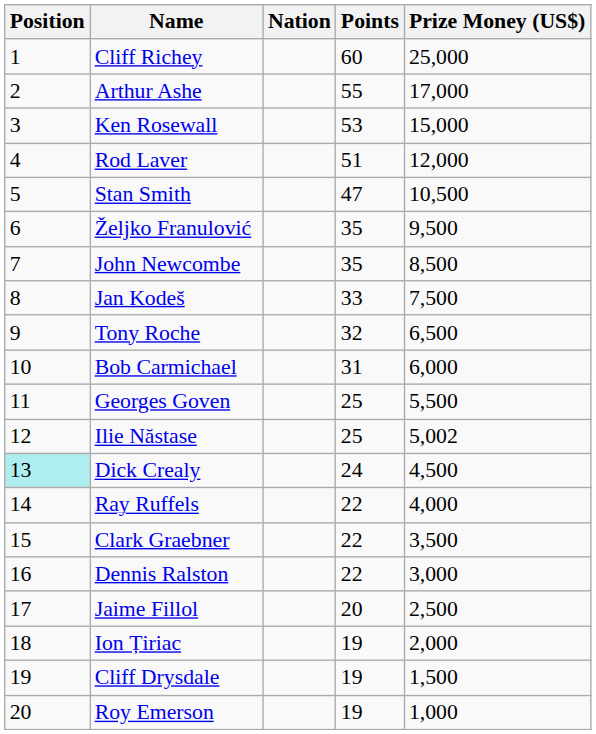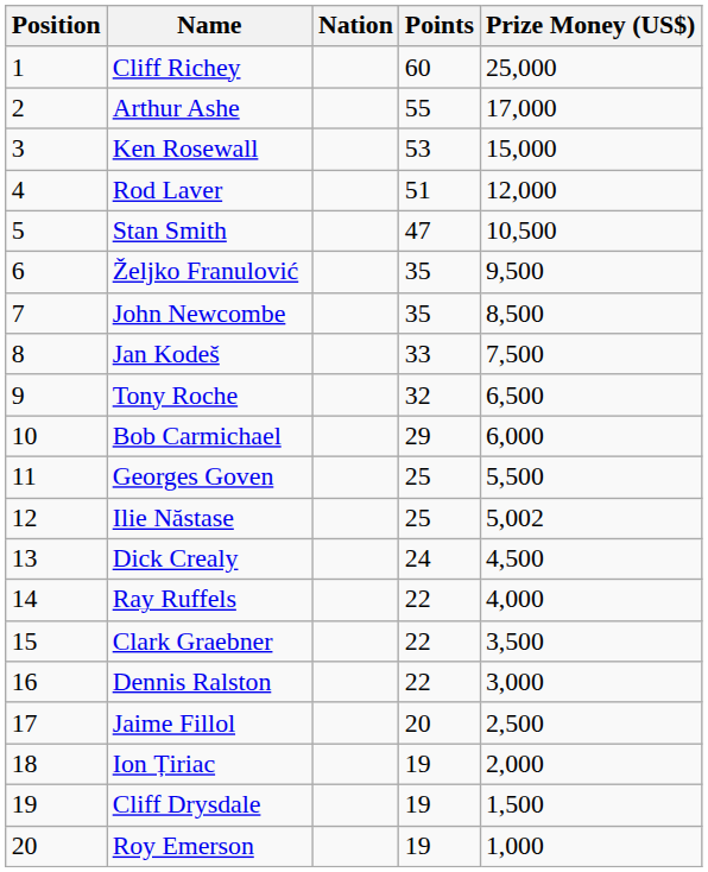 <table class="wikitable">
 <tr>
 <th>Position</th>
 <th width="120">Name</th>
 <th>Nation</th>
 <th>Points</th>
 <th>Prize Money (US$)</th>
 </tr>
 <tr>
 <td>1</td>
 <td><a href='#'>Cliff Richey</a></td>
 <td></td>
 <td>60</td>
 <td>25,000</td>
 </tr>
 <tr>
 <td>2</td>
 <td><a href='#'>Arthur Ashe</a></td>
 <td></td>
 <td>55</td>
 <td>17,000</td>
 </tr>
 <tr>
 <td>3</td>
 <td><a href='#'>Ken Rosewall</a></td>
 <td></td>
 <td>53</td>
 <td>15,000</td>
 </tr>
 <tr>
 <td>4</td>
 <td><a href='#'>Rod Laver</a></td>
 <td></td>
 <td>51</td>
 <td>12,000</td>
 </tr>
 <tr>
 <td>5</td>
 <td><a href='#'>Stan Smith</a></td>
 <td></td>
 <td>47</td>
 <td>10,500</td>
 </tr>
 <tr>
 <td>6</td>
 <td><a href='#'>Željko Franulović</a></td>
 <td></td>
 <td>35</td>
 <td>9,500</td>
 </tr>
 <tr>
 <td>7</td>
 <td><a href='#'>John Newcombe</a></td>
 <td></td>
 <td>35</td>
 <td>8,500</td>
 </tr>
 <tr>
 <td>8</td>
 <td><a href='#'>Jan Kodeš</a></td>
 <td></td>
 <td>33</td>
 <td>7,500</td>
 </tr>
 <tr>
 <td>9</td>
 <td><a href='#'>Tony Roche</a></td>
 <td></td>
 <td>32</td>
 <td>6,500</td>
 </tr>
 <tr>
 <td>10</td>
 <td><a href='#'>Bob Carmichael</a></td>
 <td></td>
-<td>31</td>
+<td>29</td>
 <td>6,000</td>
 </tr>
 <tr>
 <td>11</td>
 <td><a href='#'>Georges Goven</a></td>
 <td></td>
 <td>25</td>
 <td>5,500</td>
 </tr>
 <tr>
 <td>12</td>
 <td><a href='#'>Ilie Năstase</a></td>
 <td></td>
 <td>25</td>
 <td>5,002</td>
 </tr>
 <tr>
-<td style="background: paleturquoise;">13</td>
+<td>13</td>
 <td><a href='#'>Dick Crealy</a></td>
 <td></td>
 <td>24</td>
 <td>4,500</td>
 </tr>
 <tr>
 <td>14</td>
 <td><a href='#'>Ray Ruffels</a></td>
 <td></td>
 <td>22</td>
 <td>4,000</td>
 </tr>
 <tr>
 <td>15</td>
 <td><a href='#'>Clark Graebner</a></td>
 <td></td>
 <td>22</td>
 <td>3,500</td>
 </tr>
 <tr>
 <td>16</td>
 <td><a href='#'>Dennis Ralston</a></td>
 <td></td>
 <td>22</td>
 <td>3,000</td>
 </tr>
 <tr>
 <td>17</td>
 <td><a href='#'>Jaime Fillol</a></td>
 <td></td>
 <td>20</td>
 <td>2,500</td>
 </tr>
 <tr>
 <td>18</td>
 <td><a href='#'>Ion Țiriac</a></td>
 <td></td>
 <td>19</td>
 <td>2,000</td>
 </tr>
 <tr>
 <td>19</td>
 <td><a href='#'>Cliff Drysdale</a></td>
 <td></td>
 <td>19</td>
 <td>1,500</td>
 </tr>
 <tr>
 <td>20</td>
 <td><a href='#'>Roy Emerson</a></td>
 <td></td>
 <td>19</td>
 <td>1,000</td>
 </tr>
 </table>
